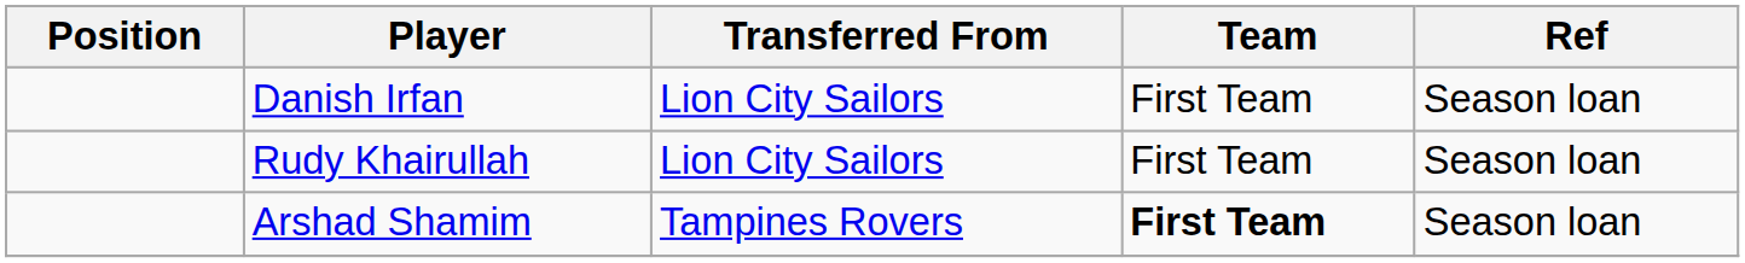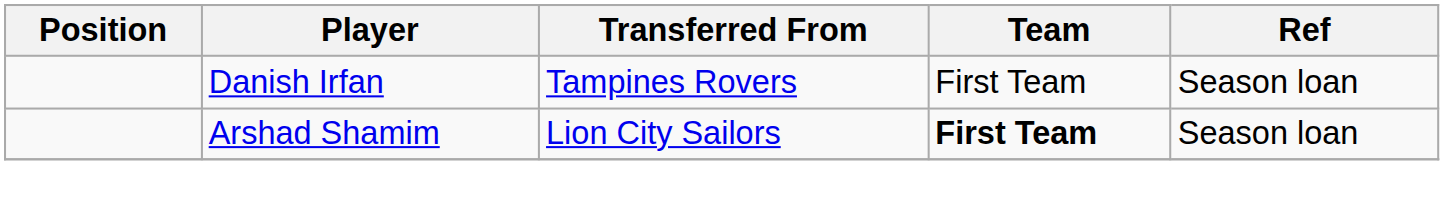 <table class="wikitable sortable" style="width:80%; text-align:center; font-size:100%; text-align:left;">
 <tr>
 <th><strong>Position</strong></th>
 <th><strong>Player</strong></th>
 <th><strong>Transferred From</strong></th>
 <th><strong>Team</strong></th>
 <th><strong>Ref</strong></th>
 </tr>
 <tr>
 <td></td>
 <td> <a href='#'>Danish Irfan</a></td>
-<td> <a href='#'>Lion City Sailors</a></td>
+<td> <a href='#'>Tampines Rovers</a></td>
 <td>First Team</td>
 <td>Season loan</td>
 </tr>
 <tr>
 <td></td>
-<td> <a href='#'>Rudy Khairullah</a></td>
+<td> <a href='#'>Arshad Shamim</a></td>
 <td> <a href='#'>Lion City Sailors</a></td>
-<td>First Team</td>
-<td>Season loan </td>
-</tr>
-<tr>
-<td></td>
-<td> <a href='#'>Arshad Shamim</a></td>
-<td> <a href='#'>Tampines Rovers</a></td>
 <td><strong>First Team</strong></td>
 <td>Season loan</td>
 </tr>
 <tr>
 </tr>
 </table>
